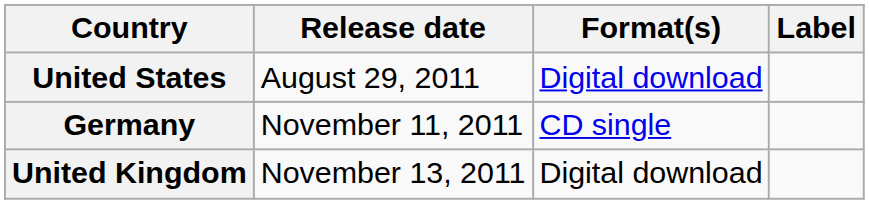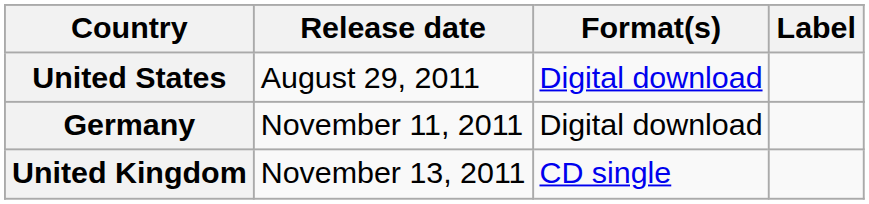 <table class="wikitable plainrowheaders">
 <tr>
 <th scope="col">Country</th>
 <th scope="col">Release date</th>
 <th scope="col">Format(s)</th>
 <th scope="col">Label</th>
 </tr>
 <tr>
 <th scope="row">United States</th>
 <td rowspan="2">August 29, 2011</td>
 <td rowspan="2"><a href='#'>Digital download</a></td>
 <td></td>
 </tr>
 <tr>
 <th scope="row" rowspan="2">Germany</th>
 <td rowspan="2"></td>
 </tr>
 <tr>
 <td>November 11, 2011</td>
-<td><a href='#'>CD single</a></td>
+<td>Digital download</td>
 </tr>
 <tr>
 <th scope="row">United Kingdom</th>
 <td>November 13, 2011</td>
-<td>Digital download</td>
+<td><a href='#'>CD single</a></td>
 <td></td>
 </tr>
 </table>
